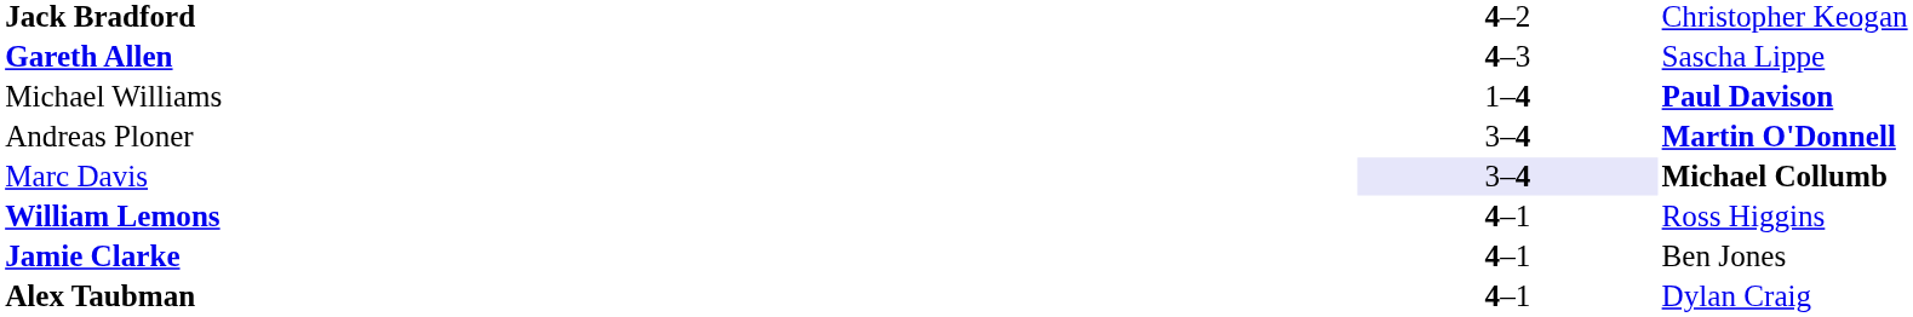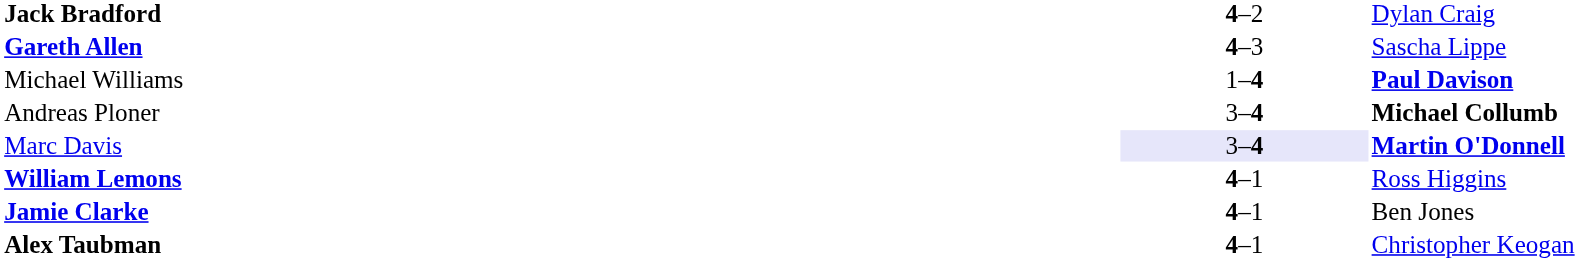 <table width="100%" cellspacing="1">
 <tr>
 <th width=45%></th>
 <th width=10%></th>
 <th width=45%></th>
 </tr>
 <tr>
 <td> <strong>Jack Bradford</strong></td>
 <td align="center"><strong>4</strong>–2</td>
-<td> <a href='#'>Christopher Keogan</a></td>
+<td> <a href='#'>Dylan Craig</a></td>
 </tr>
 <tr>
 <td> <strong><a href='#'>Gareth Allen</a></strong></td>
 <td align="center"><strong>4</strong>–3</td>
 <td> <a href='#'>Sascha Lippe</a></td>
 </tr>
 <tr>
 <td> Michael Williams</td>
 <td align="center">1–<strong>4</strong></td>
 <td> <strong><a href='#'>Paul Davison</a></strong></td>
 </tr>
 <tr>
 <td> Andreas Ploner</td>
 <td align="center">3–<strong>4</strong></td>
-<td> <strong><a href='#'>Martin O'Donnell</a></strong></td>
+<td> <strong>Michael Collumb</strong></td>
 </tr>
 <tr>
 <td> <a href='#'>Marc Davis</a></td>
 <td align="center" style="background: lavender;">3–<strong>4</strong></td>
-<td> <strong>Michael Collumb</strong></td>
+<td> <strong><a href='#'>Martin O'Donnell</a></strong></td>
 </tr>
 <tr>
 <td> <strong><a href='#'>William Lemons</a></strong></td>
 <td align="center"><strong>4</strong>–1</td>
 <td> <a href='#'>Ross Higgins</a></td>
 </tr>
 <tr>
 <td> <strong><a href='#'>Jamie Clarke</a></strong></td>
 <td align="center"><strong>4</strong>–1</td>
 <td> Ben Jones</td>
 </tr>
 <tr>
 <td> <strong>Alex Taubman</strong></td>
 <td align="center"><strong>4</strong>–1</td>
-<td> <a href='#'>Dylan Craig</a></td>
+<td> <a href='#'>Christopher Keogan</a></td>
 </tr>
 </table>
